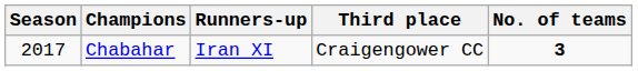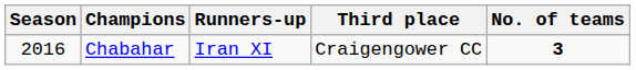 <table class="wikitable">
 <tr>
 <th>Season</th>
 <th>Champions</th>
 <th>Runners-up</th>
 <th>Third place</th>
 <th>No. of teams</th>
 </tr>
 <tr>
-<td style="text-align:center;">2017</td>
+<td style="text-align:center;">2016</td>
 <td> <a href='#'>Chabahar</a></td>
 <td> <a href='#'>Iran XI</a></td>
 <td> Craigengower CC</td>
 <td style="text-align:center"><strong>3</strong></td>
 </tr>
 </table>
